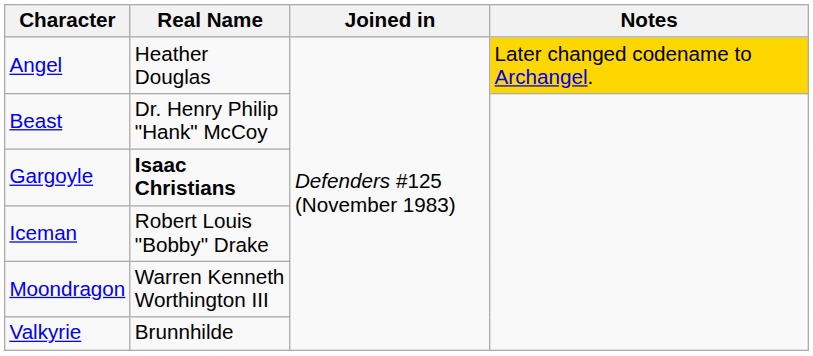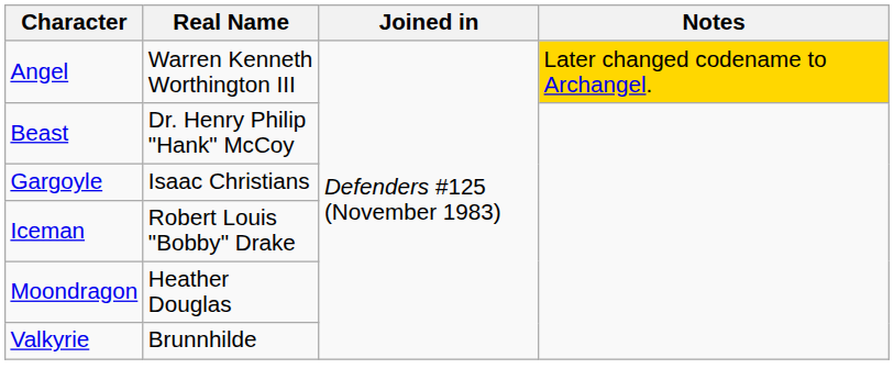 <table class="wikitable" style="width:100%;">
 <tr>
 <th width=15%>Character</th>
 <th width=20%>Real Name</th>
 <th width=25%>Joined in</th>
 <th width=40%>Notes</th>
 </tr>
 <tr>
 <td><a href='#'>Angel</a></td>
-<td>Heather Douglas</td>
+<td>Warren Kenneth Worthington III</td>
 <td rowspan="6"><em>Defenders</em> #125 (November 1983)</td>
 <td style="background: gold;">Later changed codename to  <a href='#'>Archangel</a>.</td>
 </tr>
 <tr>
 <td><a href='#'>Beast</a></td>
 <td>Dr. Henry Philip "Hank" McCoy</td>
 <td rowspan="5"></td>
 </tr>
 <tr>
 <td><a href='#'>Gargoyle</a></td>
-<td><strong>Isaac Christians</strong></td>
+<td>Isaac Christians</td>
 </tr>
 <tr>
 <td><a href='#'>Iceman</a></td>
 <td>Robert Louis "Bobby" Drake</td>
 </tr>
 <tr>
 <td><a href='#'>Moondragon</a></td>
-<td>Warren Kenneth Worthington III</td>
+<td>Heather Douglas</td>
 </tr>
 <tr>
 <td><a href='#'>Valkyrie</a></td>
 <td>Brunnhilde</td>
 </tr>
 </table>
